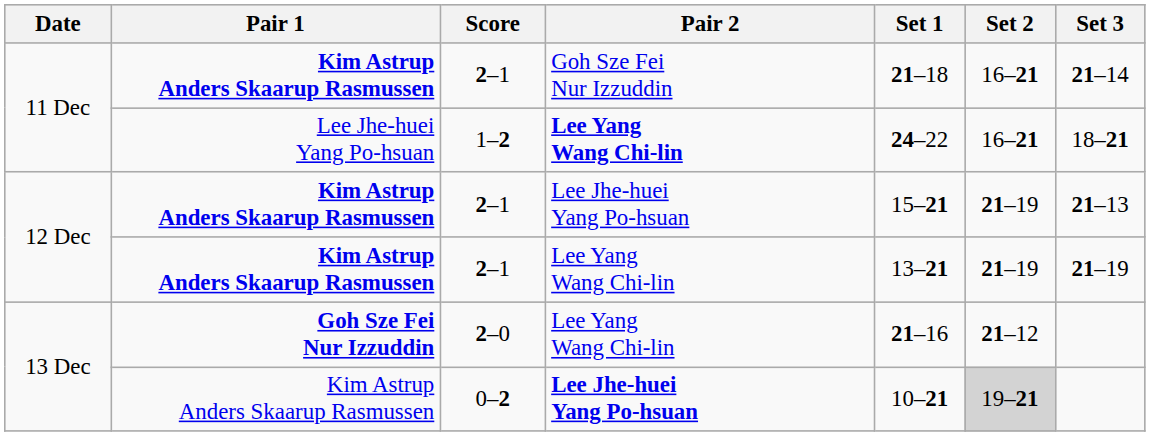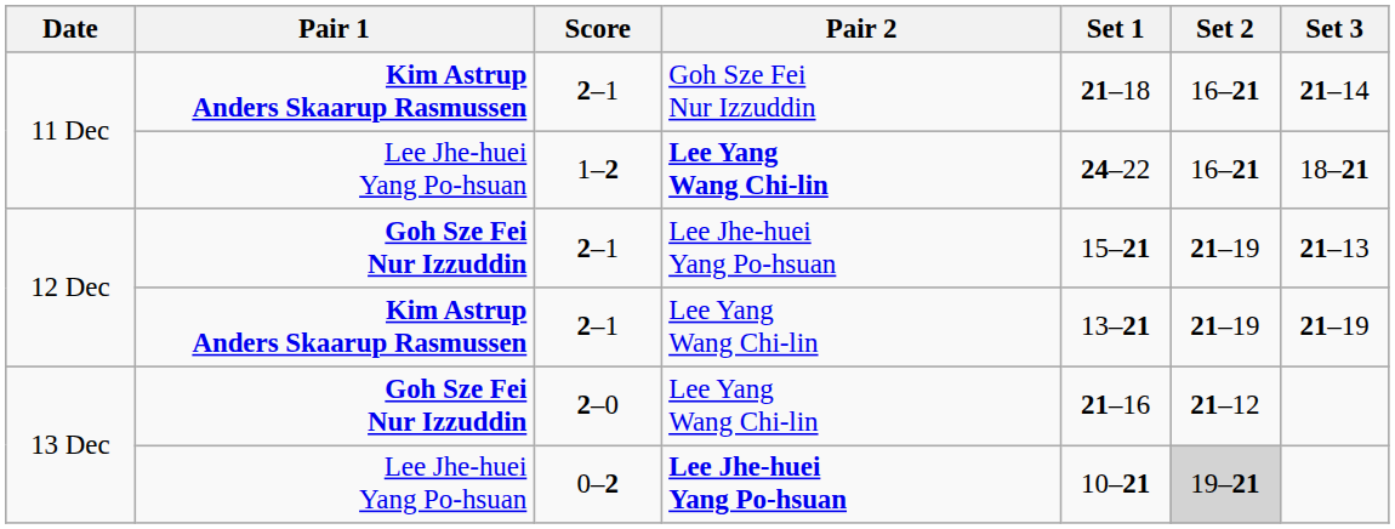 <table class="wikitable" style="text-align: center; font-size:90%">
 <tr>
 <th width="60">Date</th>
 <th width="200">Pair 1</th>
 <th width="60">Score</th>
 <th width="200">Pair 2</th>
 <th width="50">Set 1</th>
 <th width="50">Set 2</th>
 <th width="50">Set 3</th>
 </tr>
 <tr>
 <td rowspan="2">11 Dec</td>
 <td style="text-align:right"><strong><a href='#'>Kim Astrup</a>  <br><a href='#'>Anders Skaarup Rasmussen</a> </strong></td>
 <td style="text-align:center"><strong>2</strong>–1</td>
 <td style="text-align:left"> <a href='#'>Goh Sze Fei</a><br>  <a href='#'>Nur Izzuddin</a></td>
 <td><strong>21</strong>–18</td>
 <td>16–<strong>21</strong></td>
 <td><strong>21</strong>–14</td>
 </tr>
 <tr>
 <td style="text-align:right"><a href='#'>Lee Jhe-huei</a>  <br> <a href='#'>Yang Po-hsuan</a> </td>
 <td style="text-align:center">1–<strong>2</strong></td>
 <td style="text-align:left"><strong> <a href='#'>Lee Yang</a><br> <a href='#'>Wang Chi-lin</a></strong></td>
 <td><strong>24</strong>–22</td>
 <td>16–<strong>21</strong></td>
 <td>18–<strong>21</strong></td>
 </tr>
 <tr>
 <td rowspan="2">12 Dec</td>
-<td style="text-align:right"><strong><a href='#'>Kim Astrup</a> <br><a href='#'>Anders Skaarup Rasmussen</a> </strong></td>
+<td style="text-align:right"><strong><a href='#'>Goh Sze Fei</a> <br><a href='#'>Nur Izzuddin</a> </strong></td>
 <td style="text-align:center"><strong>2</strong>–1</td>
 <td style="text-align:left"> <a href='#'>Lee Jhe-huei</a><br> <a href='#'>Yang Po-hsuan</a></td>
 <td>15–<strong>21</strong></td>
 <td><strong>21</strong>–19</td>
 <td><strong>21</strong>–13</td>
 </tr>
 <tr>
 <td style="text-align:right"><strong><a href='#'>Kim Astrup</a> <br><a href='#'>Anders Skaarup Rasmussen</a> </strong></td>
 <td style="text-align:center"><strong>2</strong>–1</td>
 <td style="text-align:left"> <a href='#'>Lee Yang</a><br> <a href='#'>Wang Chi-lin</a></td>
 <td>13–<strong>21</strong></td>
 <td><strong>21</strong>–19</td>
 <td><strong>21</strong>–19</td>
 </tr>
 <tr>
 <td rowspan="2">13 Dec</td>
 <td style="text-align:right"><strong><a href='#'>Goh Sze Fei</a> <br><a href='#'>Nur Izzuddin</a> </strong></td>
 <td style="text-align:center"><strong>2</strong>–0</td>
 <td style="text-align:left"> <a href='#'>Lee Yang</a><br> <a href='#'>Wang Chi-lin</a></td>
 <td><strong>21</strong>–16</td>
 <td><strong>21</strong>–12</td>
 <td></td>
 </tr>
 <tr>
-<td style="text-align:right"><a href='#'>Kim Astrup</a> <br><a href='#'>Anders Skaarup Rasmussen</a> </td>
+<td style="text-align:right"><a href='#'>Lee Jhe-huei</a>  <br> <a href='#'>Yang Po-hsuan</a> </td>
 <td style="text-align:center">0–<strong>2</strong></td>
 <td style="text-align:left"><strong> <a href='#'>Lee Jhe-huei</a><br> <a href='#'>Yang Po-hsuan</a></strong></td>
 <td>10–<strong>21</strong></td>
 <td style="background: lightgrey;">19–<strong>21</strong></td>
 <td></td>
 </tr>
 </table>
